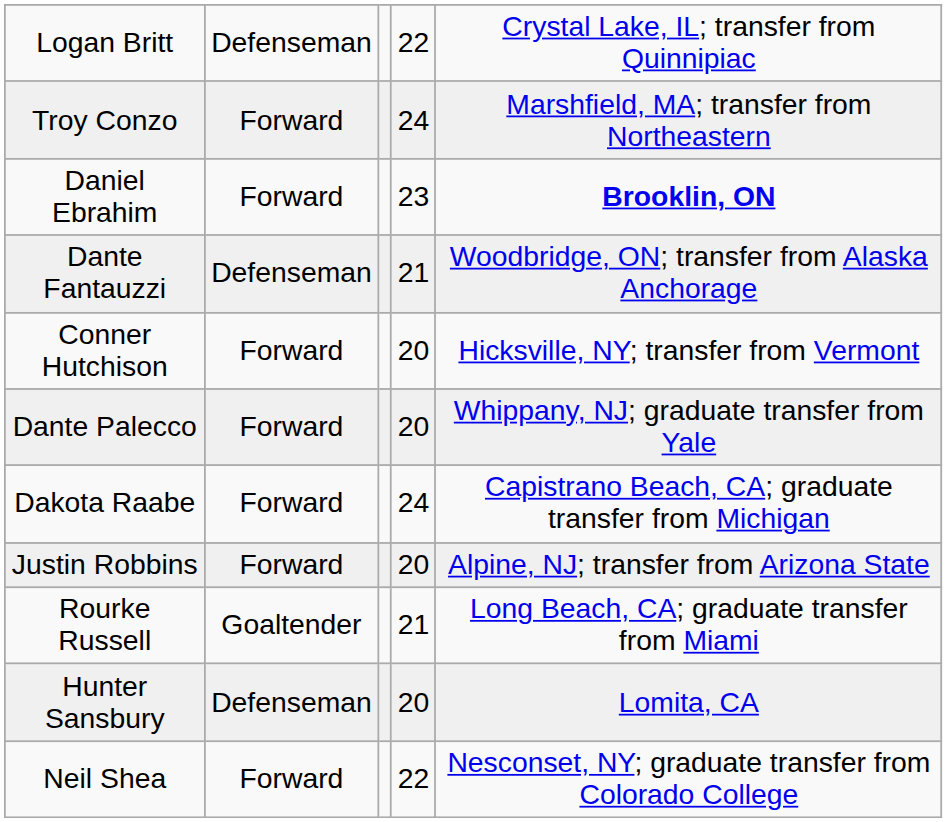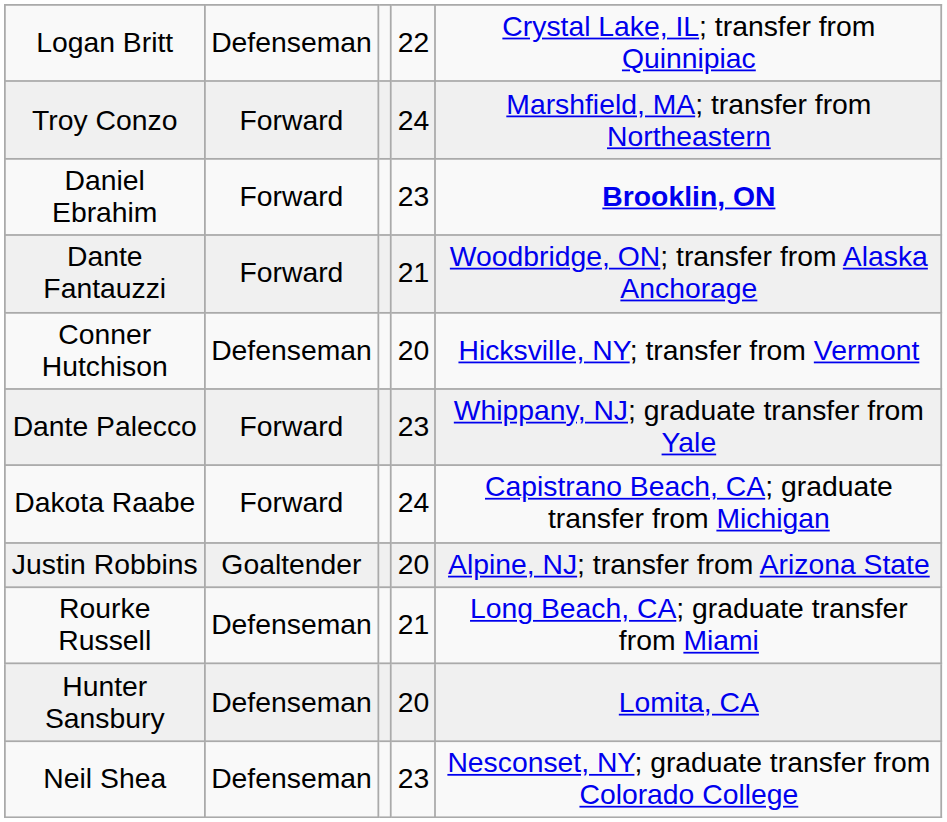 <table class="wikitable" width="60%">
 <tr align="center" bgcolor="">
 <td>Logan Britt</td>
 <td>Defenseman</td>
 <td></td>
 <td>22</td>
 <td><a href='#'>Crystal Lake, IL</a>; transfer from <a href='#'>Quinnipiac</a></td>
 </tr>
 <tr align="center" bgcolor="f0f0f0">
 <td>Troy Conzo</td>
 <td>Forward</td>
 <td></td>
 <td>24</td>
 <td><a href='#'>Marshfield, MA</a>; transfer from <a href='#'>Northeastern</a></td>
 </tr>
 <tr align="center" bgcolor="">
 <td>Daniel Ebrahim</td>
 <td>Forward</td>
 <td></td>
 <td>23</td>
 <td><strong><a href='#'>Brooklin, ON</a></strong></td>
 </tr>
 <tr align="center" bgcolor="f0f0f0">
 <td>Dante Fantauzzi</td>
-<td>Defenseman</td>
+<td>Forward</td>
 <td></td>
 <td>21</td>
 <td><a href='#'>Woodbridge, ON</a>; transfer from <a href='#'>Alaska Anchorage</a></td>
 </tr>
 <tr align="center" bgcolor="">
 <td>Conner Hutchison</td>
-<td>Forward</td>
+<td>Defenseman</td>
 <td></td>
 <td>20</td>
 <td><a href='#'>Hicksville, NY</a>; transfer from <a href='#'>Vermont</a></td>
 </tr>
 <tr align="center" bgcolor="f0f0f0">
 <td>Dante Palecco</td>
 <td>Forward</td>
 <td></td>
-<td>20</td>
+<td>23</td>
 <td><a href='#'>Whippany, NJ</a>; graduate transfer from <a href='#'>Yale</a></td>
 </tr>
 <tr align="center" bgcolor="">
 <td>Dakota Raabe</td>
 <td>Forward</td>
 <td></td>
 <td>24</td>
 <td><a href='#'>Capistrano Beach, CA</a>; graduate transfer from <a href='#'>Michigan</a></td>
 </tr>
 <tr align="center" bgcolor="f0f0f0">
 <td>Justin Robbins</td>
-<td>Forward</td>
+<td>Goaltender</td>
 <td></td>
 <td>20</td>
 <td><a href='#'>Alpine, NJ</a>; transfer from <a href='#'>Arizona State</a></td>
 </tr>
 <tr align="center" bgcolor="">
 <td>Rourke Russell</td>
-<td>Goaltender</td>
+<td>Defenseman</td>
 <td></td>
 <td>21</td>
 <td><a href='#'>Long Beach, CA</a>; graduate transfer from <a href='#'>Miami</a></td>
 </tr>
 <tr align="center" bgcolor="f0f0f0">
 <td>Hunter Sansbury</td>
 <td>Defenseman</td>
 <td></td>
 <td>20</td>
 <td><a href='#'>Lomita, CA</a></td>
 </tr>
 <tr align="center" bgcolor="">
 <td>Neil Shea</td>
-<td>Forward</td>
+<td>Defenseman</td>
 <td></td>
-<td>22</td>
+<td>23</td>
 <td><a href='#'>Nesconset, NY</a>; graduate transfer from <a href='#'>Colorado College</a></td>
 </tr>
 </table>
